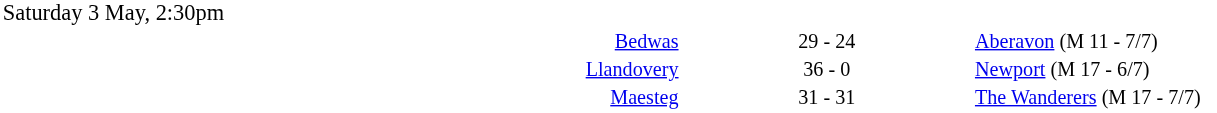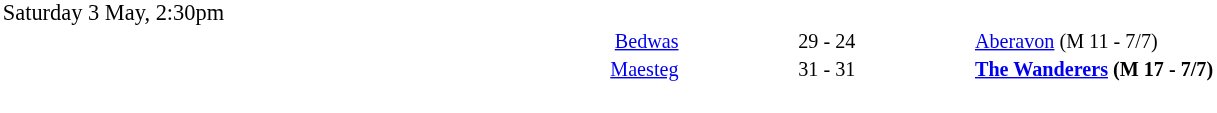 <table style="width:70%;" cellspacing="1">
 <tr>
 <th width=35%></th>
 <th width=15%></th>
 <th></th>
 </tr>
 <tr>
 <td>Saturday 3 May, 2:30pm</td>
 </tr>
 <tr style=font-size:90%>
 <td align=right><a href='#'>Bedwas</a></td>
 <td align=center>29 - 24</td>
 <td><a href='#'>Aberavon</a> (M 11 - 7/7)</td>
 </tr>
 <tr style=font-size:90%>
-<td align=right><a href='#'>Llandovery</a></td>
-<td align=center>36 - 0</td>
-<td><a href='#'>Newport</a> (M 17 - 6/7)</td>
-</tr>
-<tr style=font-size:90%>
 <td align=right><a href='#'>Maesteg</a></td>
 <td align=center>31 - 31</td>
-<td><a href='#'>The Wanderers</a> (M 17 - 7/7)</td>
+<td><strong><a href='#'>The Wanderers</a> (M 17 - 7/7)</strong></td>
 </tr>
 </table>
